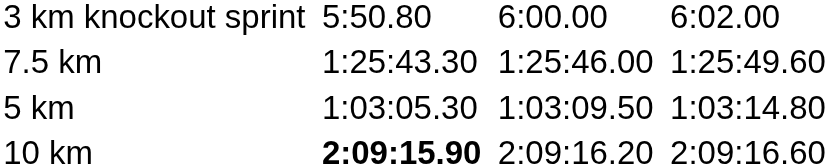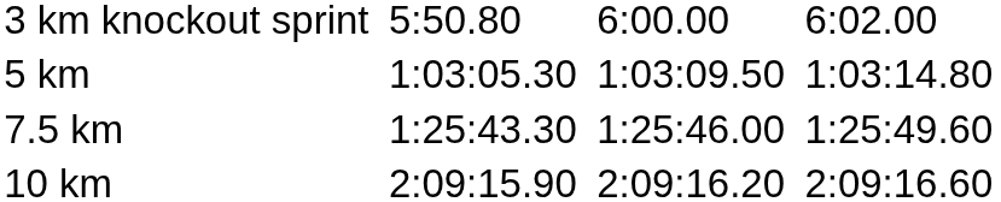 <table>
 <tr>
 <td>3 km knockout sprint</td>
 <td></td>
 <td>5:50.80</td>
 <td></td>
 <td>6:00.00</td>
 <td></td>
 <td>6:02.00</td>
 </tr>
 <tr>
+<td>5 km</td>
+<td></td>
+<td>1:03:05.30</td>
+<td></td>
+<td>1:03:09.50</td>
+<td></td>
+<td>1:03:14.80</td>
+</tr>
+<tr>
 <td>7.5 km</td>
 <td></td>
 <td>1:25:43.30</td>
 <td></td>
 <td>1:25:46.00</td>
 <td></td>
 <td>1:25:49.60</td>
 </tr>
 <tr>
-<td>5 km</td>
-<td></td>
-<td>1:03:05.30</td>
-<td></td>
-<td>1:03:09.50</td>
-<td></td>
-<td>1:03:14.80</td>
-</tr>
-<tr>
 <td>10 km</td>
 <td></td>
-<td><strong>2:09:15.90</strong></td>
+<td>2:09:15.90</td>
 <td></td>
 <td>2:09:16.20</td>
 <td></td>
 <td>2:09:16.60</td>
 </tr>
 </table>
